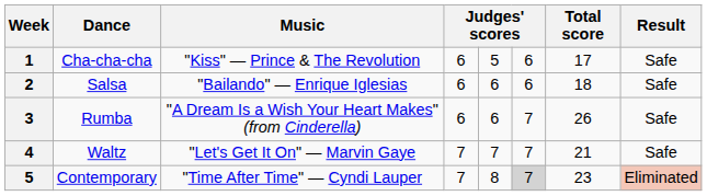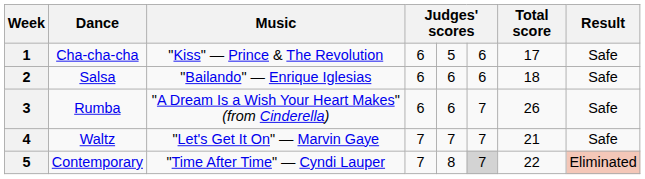 <table class="wikitable unsortable" style="text-align:center; width:80%">
 <tr>
 <th scope="col">Week</th>
 <th scope="col">Dance</th>
 <th scope="col">Music</th>
 <th scope="col" colspan="3">Judges' scores</th>
 <th scope="col">Total score</th>
 <th scope="col">Result</th>
 </tr>
 <tr>
 <th scope="row">1</th>
 <td><a href='#'>Cha-cha-cha</a></td>
 <td>"<a href='#'>Kiss</a>" — <a href='#'>Prince</a> & <a href='#'>The Revolution</a></td>
 <td>6</td>
 <td>5</td>
 <td>6</td>
 <td>17</td>
 <td>Safe</td>
 </tr>
 <tr>
 <th scope="row">2</th>
 <td><a href='#'>Salsa</a></td>
 <td>"<a href='#'>Bailando</a>" — <a href='#'>Enrique Iglesias</a></td>
 <td>6</td>
 <td>6</td>
 <td>6</td>
 <td>18</td>
 <td>Safe</td>
 </tr>
 <tr>
 <th scope="row">3</th>
 <td><a href='#'>Rumba</a></td>
 <td>"<a href='#'>A Dream Is a Wish Your Heart Makes</a>" <em>(from <a href='#'>Cinderella</a>)</em></td>
 <td>6</td>
 <td>6</td>
 <td>7</td>
 <td>26</td>
 <td>Safe</td>
 </tr>
 <tr>
 <th scope="row">4</th>
 <td><a href='#'>Waltz</a></td>
 <td>"<a href='#'>Let's Get It On</a>" — <a href='#'>Marvin Gaye</a></td>
 <td>7</td>
 <td>7</td>
 <td>7</td>
 <td>21</td>
 <td>Safe</td>
 </tr>
 <tr>
 <th scope="row">5</th>
 <td><a href='#'>Contemporary</a></td>
 <td>"<a href='#'>Time After Time</a>" — <a href='#'>Cyndi Lauper</a></td>
 <td>7</td>
 <td>8</td>
 <td style="background: lightgrey;">7</td>
-<td>23</td>
+<td>22</td>
 <td bgcolor="f4c7b8">Eliminated</td>
 </tr>
 </table>
